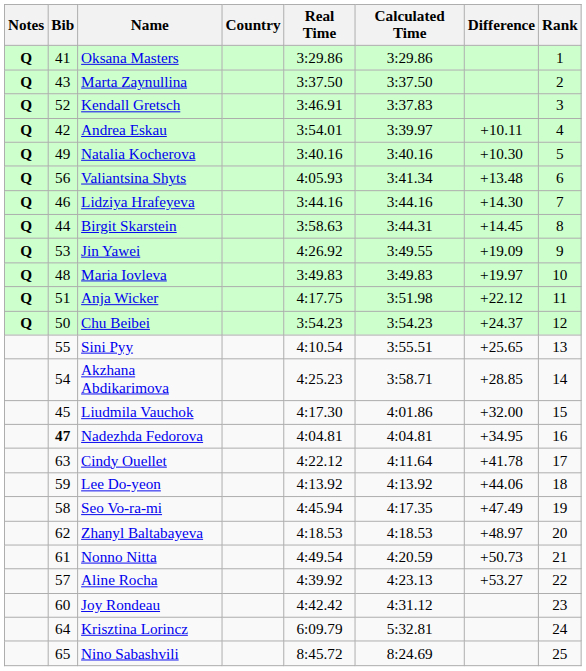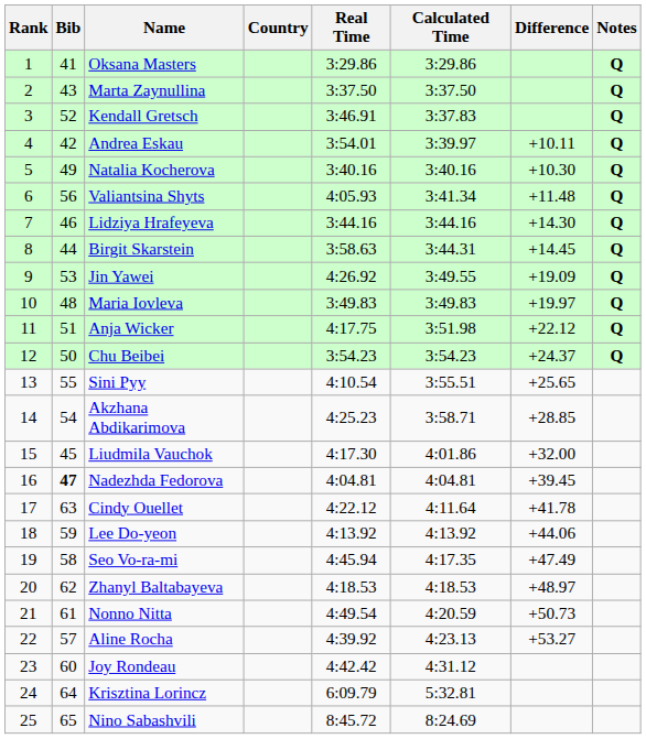 <table class="wikitable sortable" style="text-align:center">
 <tr>
-<th>Notes</th>
+<th>Rank</th>
 <th>Bib</th>
 <th>Name</th>
 <th>Country</th>
 <th>Real Time</th>
 <th>Calculated Time</th>
 <th>Difference</th>
-<th>Rank</th>
+<th>Notes</th>
 </tr>
 <tr bgcolor=ccffcc>
-<td><strong>Q</strong></td>
+<td>1</td>
 <td>41</td>
 <td align=left><a href='#'>Oksana Masters</a></td>
 <td align=left></td>
 <td>3:29.86</td>
 <td>3:29.86</td>
 <td></td>
-<td>1</td>
+<td><strong>Q</strong></td>
 </tr>
 <tr bgcolor=ccffcc>
-<td><strong>Q</strong></td>
+<td>2</td>
 <td>43</td>
 <td align=left><a href='#'>Marta Zaynullina</a></td>
 <td align=left></td>
 <td>3:37.50</td>
 <td>3:37.50</td>
 <td></td>
-<td>2</td>
+<td><strong>Q</strong></td>
 </tr>
 <tr bgcolor=ccffcc>
-<td><strong>Q</strong></td>
+<td>3</td>
 <td>52</td>
 <td align=left><a href='#'>Kendall Gretsch</a></td>
 <td align=left></td>
 <td>3:46.91</td>
 <td>3:37.83</td>
 <td></td>
-<td>3</td>
+<td><strong>Q</strong></td>
 </tr>
 <tr bgcolor=ccffcc>
-<td><strong>Q</strong></td>
+<td>4</td>
 <td>42</td>
 <td align=left><a href='#'>Andrea Eskau</a></td>
 <td align=left></td>
 <td>3:54.01</td>
 <td>3:39.97</td>
 <td>+10.11</td>
-<td>4</td>
+<td><strong>Q</strong></td>
 </tr>
 <tr bgcolor=ccffcc>
-<td><strong>Q</strong></td>
+<td>5</td>
 <td>49</td>
 <td align=left><a href='#'>Natalia Kocherova</a></td>
 <td align=left></td>
 <td>3:40.16</td>
 <td>3:40.16</td>
 <td>+10.30</td>
-<td>5</td>
+<td><strong>Q</strong></td>
 </tr>
 <tr bgcolor=ccffcc>
-<td><strong>Q</strong></td>
+<td>6</td>
 <td>56</td>
 <td align=left><a href='#'>Valiantsina Shyts</a></td>
 <td align=left></td>
 <td>4:05.93</td>
 <td>3:41.34</td>
-<td>+13.48</td>
-<td>6</td>
+<td>+11.48</td>
+<td><strong>Q</strong></td>
 </tr>
 <tr bgcolor=ccffcc>
-<td><strong>Q</strong></td>
+<td>7</td>
 <td>46</td>
 <td align=left><a href='#'>Lidziya Hrafeyeva</a></td>
 <td align=left></td>
 <td>3:44.16</td>
 <td>3:44.16</td>
 <td>+14.30</td>
-<td>7</td>
+<td><strong>Q</strong></td>
 </tr>
 <tr bgcolor=ccffcc>
-<td><strong>Q</strong></td>
+<td>8</td>
 <td>44</td>
 <td align=left><a href='#'>Birgit Skarstein</a></td>
 <td align=left></td>
 <td>3:58.63</td>
 <td>3:44.31</td>
 <td>+14.45</td>
-<td>8</td>
+<td><strong>Q</strong></td>
 </tr>
 <tr bgcolor=ccffcc>
-<td><strong>Q</strong></td>
+<td>9</td>
 <td>53</td>
 <td align=left><a href='#'>Jin Yawei</a></td>
 <td align=left></td>
 <td>4:26.92</td>
 <td>3:49.55</td>
 <td>+19.09</td>
-<td>9</td>
+<td><strong>Q</strong></td>
 </tr>
 <tr bgcolor=ccffcc>
-<td><strong>Q</strong></td>
+<td>10</td>
 <td>48</td>
 <td align=left><a href='#'>Maria Iovleva</a></td>
 <td align=left></td>
 <td>3:49.83</td>
 <td>3:49.83</td>
 <td>+19.97</td>
-<td>10</td>
+<td><strong>Q</strong></td>
 </tr>
 <tr bgcolor=ccffcc>
-<td><strong>Q</strong></td>
+<td>11</td>
 <td>51</td>
 <td align=left><a href='#'>Anja Wicker</a></td>
 <td align=left></td>
 <td>4:17.75</td>
 <td>3:51.98</td>
 <td>+22.12</td>
-<td>11</td>
+<td><strong>Q</strong></td>
 </tr>
 <tr bgcolor=ccffcc>
-<td><strong>Q</strong></td>
+<td>12</td>
 <td>50</td>
 <td align=left><a href='#'>Chu Beibei</a></td>
 <td align=left></td>
 <td>3:54.23</td>
 <td>3:54.23</td>
 <td>+24.37</td>
-<td>12</td>
+<td><strong>Q</strong></td>
 </tr>
 <tr>
-<td></td>
+<td>13</td>
 <td>55</td>
 <td align=left><a href='#'>Sini Pyy</a></td>
 <td align=left></td>
 <td>4:10.54</td>
 <td>3:55.51</td>
 <td>+25.65</td>
-<td>13</td>
+<td></td>
 </tr>
 <tr>
-<td></td>
+<td>14</td>
 <td>54</td>
 <td align=left><a href='#'>Akzhana Abdikarimova</a></td>
 <td align=left></td>
 <td>4:25.23</td>
 <td>3:58.71</td>
 <td>+28.85</td>
-<td>14</td>
+<td></td>
 </tr>
 <tr>
-<td></td>
+<td>15</td>
 <td>45</td>
 <td align=left><a href='#'>Liudmila Vauchok</a></td>
 <td align=left></td>
 <td>4:17.30</td>
 <td>4:01.86</td>
 <td>+32.00</td>
-<td>15</td>
+<td></td>
 </tr>
 <tr>
-<td></td>
+<td>16</td>
 <td><strong>47</strong></td>
 <td align=left><a href='#'>Nadezhda Fedorova</a></td>
 <td align=left></td>
 <td>4:04.81</td>
 <td>4:04.81</td>
-<td>+34.95</td>
-<td>16</td>
+<td>+39.45</td>
+<td></td>
 </tr>
 <tr>
-<td></td>
+<td>17</td>
 <td>63</td>
 <td align=left><a href='#'>Cindy Ouellet</a></td>
 <td align=left></td>
 <td>4:22.12</td>
 <td>4:11.64</td>
 <td>+41.78</td>
-<td>17</td>
+<td></td>
 </tr>
 <tr>
-<td></td>
+<td>18</td>
 <td>59</td>
 <td align=left><a href='#'>Lee Do-yeon</a></td>
 <td align=left></td>
 <td>4:13.92</td>
 <td>4:13.92</td>
 <td>+44.06</td>
-<td>18</td>
+<td></td>
 </tr>
 <tr>
-<td></td>
+<td>19</td>
 <td>58</td>
 <td align=left><a href='#'>Seo Vo-ra-mi</a></td>
 <td align=left></td>
 <td>4:45.94</td>
 <td>4:17.35</td>
 <td>+47.49</td>
-<td>19</td>
+<td></td>
 </tr>
 <tr>
-<td></td>
+<td>20</td>
 <td>62</td>
 <td align=left><a href='#'>Zhanyl Baltabayeva</a></td>
 <td align=left></td>
 <td>4:18.53</td>
 <td>4:18.53</td>
 <td>+48.97</td>
-<td>20</td>
+<td></td>
 </tr>
 <tr>
-<td></td>
+<td>21</td>
 <td>61</td>
 <td align=left><a href='#'>Nonno Nitta</a></td>
 <td align=left></td>
 <td>4:49.54</td>
 <td>4:20.59</td>
 <td>+50.73</td>
-<td>21</td>
+<td></td>
 </tr>
 <tr>
-<td></td>
+<td>22</td>
 <td>57</td>
 <td align=left><a href='#'>Aline Rocha</a></td>
 <td align=left></td>
 <td>4:39.92</td>
 <td>4:23.13</td>
 <td>+53.27</td>
-<td>22</td>
+<td></td>
 </tr>
 <tr>
-<td></td>
+<td>23</td>
 <td>60</td>
 <td align=left><a href='#'>Joy Rondeau</a></td>
 <td align=left></td>
 <td>4:42.42</td>
 <td>4:31.12</td>
 <td></td>
-<td>23</td>
+<td></td>
 </tr>
 <tr>
-<td></td>
+<td>24</td>
 <td>64</td>
 <td align=left><a href='#'>Krisztina Lorincz</a></td>
 <td align=left></td>
 <td>6:09.79</td>
 <td>5:32.81</td>
 <td></td>
-<td>24</td>
+<td></td>
 </tr>
 <tr>
-<td></td>
+<td>25</td>
 <td>65</td>
 <td align=left><a href='#'>Nino Sabashvili</a></td>
 <td align=left></td>
 <td>8:45.72</td>
 <td>8:24.69</td>
 <td></td>
-<td>25</td>
+<td></td>
 </tr>
 </table>
